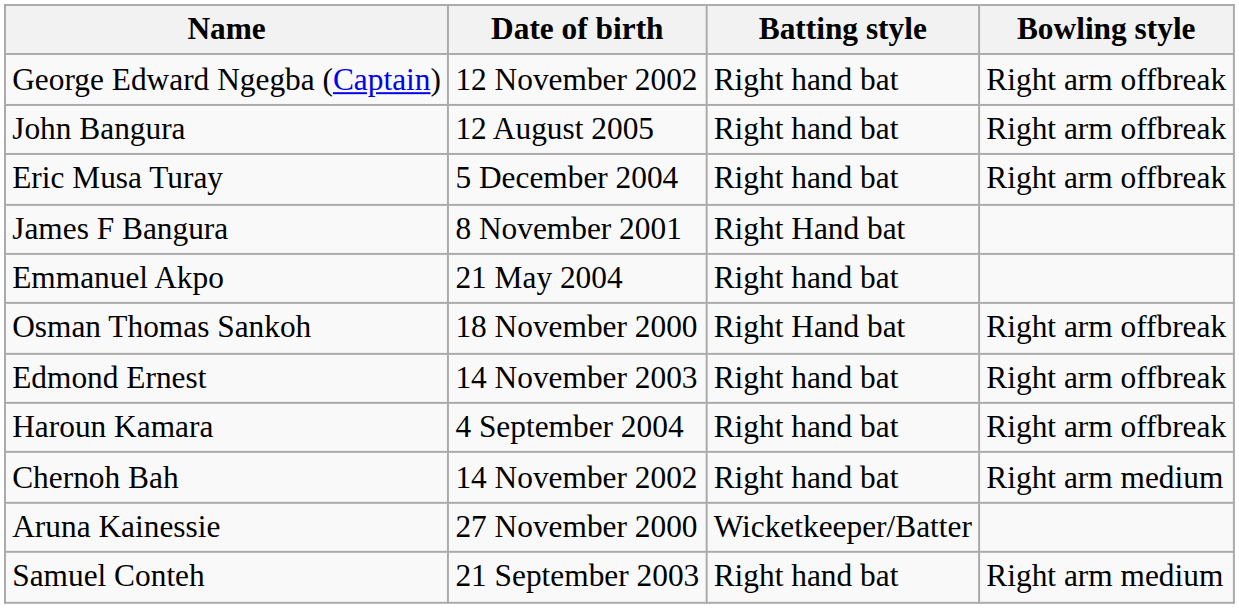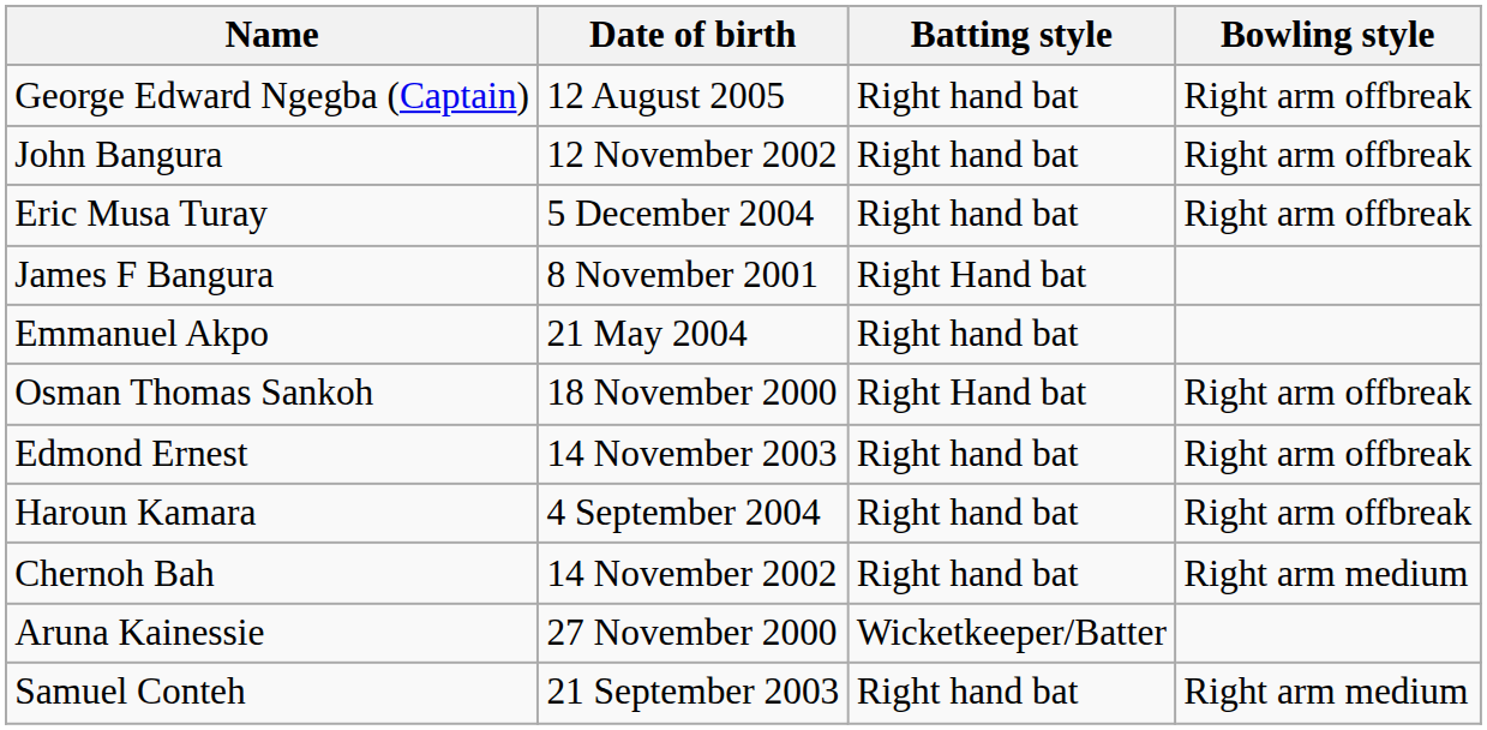 <table class="wikitable">
 <tr>
 <th>Name</th>
 <th>Date of birth</th>
 <th>Batting style</th>
 <th>Bowling style</th>
 </tr>
 <tr>
 <td>George Edward Ngegba (<a href='#'>Captain</a>)</td>
-<td>12 November 2002</td>
+<td>12 August 2005</td>
 <td>Right hand bat</td>
 <td>Right arm offbreak</td>
 </tr>
 <tr>
 <td>John Bangura</td>
-<td>12 August 2005</td>
+<td>12 November 2002</td>
 <td>Right hand bat</td>
 <td>Right arm offbreak</td>
 </tr>
 <tr>
 <td>Eric Musa Turay</td>
 <td>5 December 2004</td>
 <td>Right hand bat</td>
 <td>Right arm offbreak</td>
 </tr>
 <tr>
 <td>James F Bangura</td>
 <td>8 November 2001</td>
 <td>Right Hand bat</td>
 <td></td>
 </tr>
 <tr>
 <td>Emmanuel Akpo</td>
 <td>21 May 2004</td>
 <td>Right hand bat</td>
 <td></td>
 </tr>
 <tr>
 <td>Osman Thomas Sankoh</td>
 <td>18 November 2000</td>
 <td>Right Hand bat</td>
 <td>Right arm offbreak</td>
 </tr>
 <tr>
 <td>Edmond Ernest</td>
 <td>14 November 2003</td>
 <td>Right hand bat</td>
 <td>Right arm offbreak</td>
 </tr>
 <tr>
 <td>Haroun Kamara</td>
 <td>4 September 2004</td>
 <td>Right hand bat</td>
 <td>Right arm offbreak</td>
 </tr>
 <tr>
 <td>Chernoh Bah</td>
 <td>14 November 2002</td>
 <td>Right hand bat</td>
 <td>Right arm medium</td>
 </tr>
 <tr>
 <td>Aruna Kainessie</td>
 <td>27 November 2000</td>
 <td>Wicketkeeper/Batter</td>
 <td></td>
 </tr>
 <tr>
 <td>Samuel Conteh</td>
 <td>21 September 2003</td>
 <td>Right hand bat</td>
 <td>Right arm medium</td>
 </tr>
 </table>
